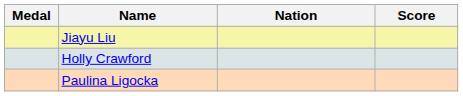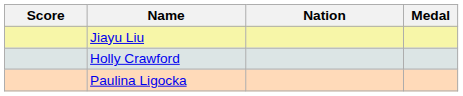 <table class=wikitable style="border:1px solid #AAAAAA;font-size:90%">
 <tr bgcolor="#E4E4E4">
-<th width=50>Medal</th>
+<th width=80>Score</th>
 <th width=160>Name</th>
 <th width=160>Nation</th>
-<th width=80>Score</th>
+<th width=50>Medal</th>
 </tr>
 <tr bgcolor="#F7F6A8">
 <td align="center"></td>
 <td><a href='#'>Jiayu Liu</a></td>
 <td></td>
 <td align="center"></td>
 </tr>
 <tr bgcolor="#DCE5E5">
 <td align="center"></td>
 <td><a href='#'>Holly Crawford</a></td>
 <td></td>
 <td align="center"></td>
 </tr>
 <tr bgcolor="#FFDAB9">
 <td align="center"></td>
 <td><a href='#'>Paulina Ligocka</a></td>
 <td></td>
 <td align="center"></td>
 </tr>
 </table>
